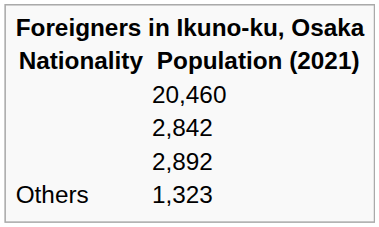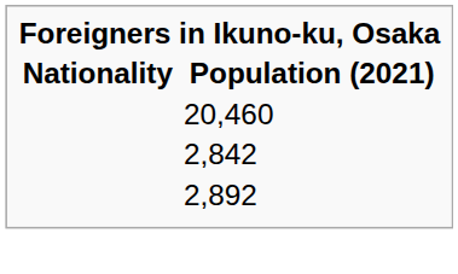 <table class="infobox" style="float:right;">
 <tr>
 <td style="text-align:center;" colspan="2"><strong>Foreigners in Ikuno-ku, Osaka</strong></td>
 </tr>
 <tr>
 <th>Nationality</th>
 <th>Population (2021)</th>
 </tr>
 <tr>
 <td></td>
 <td>20,460</td>
 </tr>
 <tr>
 <td></td>
 <td>2,842</td>
 </tr>
 <tr>
 <td></td>
 <td>2,892</td>
 </tr>
 <tr>
-<td>Others</td>
-<td>1,323</td>
-</tr>
-<tr>
 </tr>
 </table>
